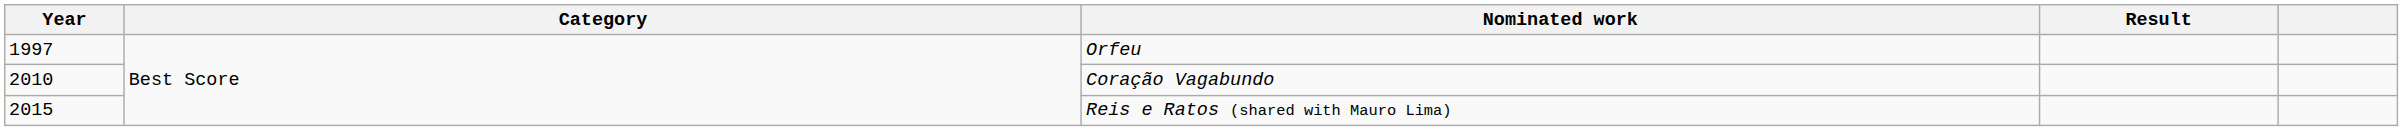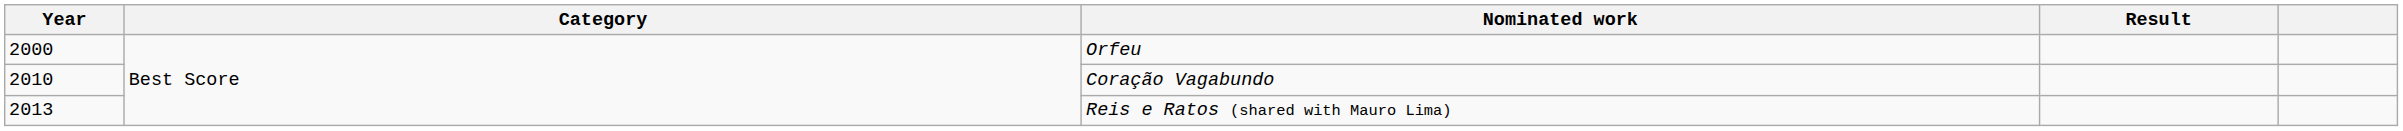 <table class="wikitable" style="width:85%;">
 <tr>
 <th width=5%>Year</th>
 <th style="width:40%;">Category</th>
 <th style="width:40%;">Nominated work</th>
 <th style="width:10%;">Result</th>
 <th width=5%></th>
 </tr>
 <tr>
-<td>1997</td>
+<td>2000</td>
 <td rowspan="3">Best Score</td>
 <td><em>Orfeu</em></td>
 <td></td>
 <td></td>
 </tr>
 <tr>
 <td>2010</td>
 <td><em>Coração Vagabundo</em></td>
 <td></td>
 <td></td>
 </tr>
 <tr>
-<td>2015</td>
+<td>2013</td>
 <td><em>Reis e Ratos</em> <small>(shared with Mauro Lima)</small></td>
 <td></td>
 <td></td>
 </tr>
 </table>
